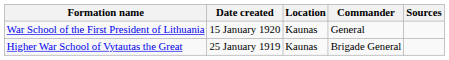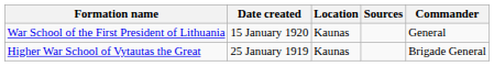 <table class="wikitable">
 <tr>
 <th>Formation name</th>
 <th>Date created</th>
 <th>Location</th>
+<th>Sources</th>
 <th>Commander</th>
-<th>Sources</th>
 </tr>
 <tr>
 <td><a href='#'>War School of the First President of Lithuania</a></td>
 <td>15 January 1920</td>
 <td>Kaunas</td>
+<td></td>
 <td>General </td>
-<td></td>
 </tr>
 <tr>
 <td><a href='#'>Higher War School of Vytautas the Great</a></td>
 <td>25 January 1919</td>
 <td>Kaunas</td>
+<td></td>
 <td>Brigade General </td>
-<td></td>
 </tr>
 </table>
